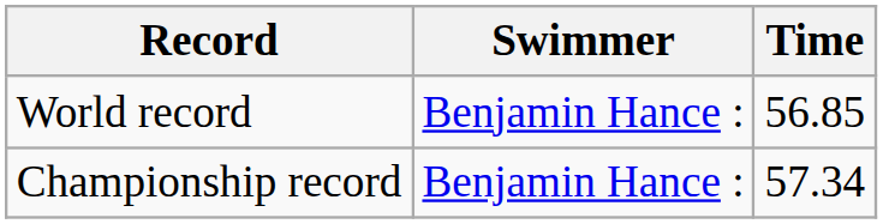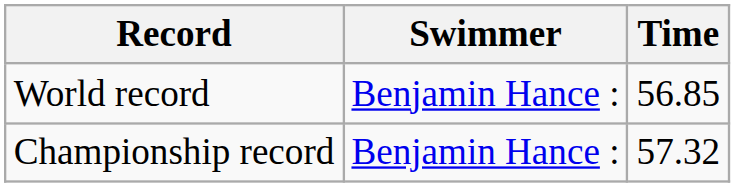 <table class="wikitable">
 <tr>
 <th>Record</th>
 <th>Swimmer</th>
 <th>Time</th>
 </tr>
 <tr>
 <td>World record</td>
 <td> <a href='#'>Benjamin Hance</a> :</td>
 <td>56.85</td>
 </tr>
 <tr>
 <td>Championship record</td>
 <td> <a href='#'>Benjamin Hance</a> :</td>
-<td>57.34</td>
+<td>57.32</td>
 </tr>
 </table>
